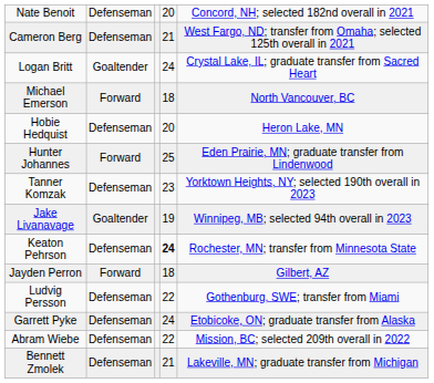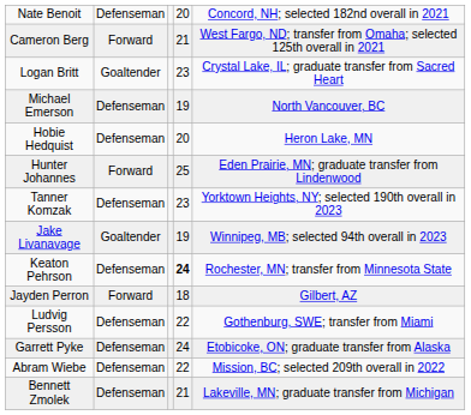 <table class="wikitable">
 <tr align="center" bgcolor="">
 <td>Nate Benoit</td>
 <td>Defenseman</td>
 <td></td>
 <td>20</td>
 <td><a href='#'>Concord, NH</a>; selected 182nd overall in <a href='#'>2021</a></td>
 </tr>
 <tr align="center" bgcolor="f0f0f0">
 <td>Cameron Berg</td>
-<td>Defenseman</td>
+<td>Forward</td>
 <td></td>
 <td>21</td>
 <td><a href='#'>West Fargo, ND</a>; transfer from <a href='#'>Omaha</a>; selected 125th overall in <a href='#'>2021</a></td>
 </tr>
 <tr align="center" bgcolor="">
 <td>Logan Britt</td>
 <td>Goaltender</td>
 <td></td>
-<td>24</td>
+<td>23</td>
 <td><a href='#'>Crystal Lake, IL</a>; graduate transfer from <a href='#'>Sacred Heart</a></td>
 </tr>
 <tr align="center" bgcolor="f0f0f0">
 <td>Michael Emerson</td>
-<td>Forward</td>
+<td>Defenseman</td>
 <td></td>
-<td>18</td>
+<td>19</td>
 <td><a href='#'>North Vancouver, BC</a></td>
 </tr>
 <tr align="center" bgcolor="">
 <td>Hobie Hedquist</td>
 <td>Defenseman</td>
 <td></td>
 <td>20</td>
 <td><a href='#'>Heron Lake, MN</a></td>
 </tr>
 <tr align="center" bgcolor="f0f0f0">
 <td>Hunter Johannes</td>
 <td>Forward</td>
 <td></td>
 <td>25</td>
 <td><a href='#'>Eden Prairie, MN</a>; graduate transfer from <a href='#'>Lindenwood</a></td>
 </tr>
 <tr align="center" bgcolor="">
 <td>Tanner Komzak</td>
 <td>Defenseman</td>
 <td></td>
 <td>23</td>
 <td><a href='#'>Yorktown Heights, NY</a>; selected 190th overall in <a href='#'>2023</a></td>
 </tr>
 <tr align="center" bgcolor="f0f0f0">
 <td><a href='#'>Jake Livanavage</a></td>
 <td>Goaltender</td>
 <td></td>
 <td>19</td>
 <td><a href='#'>Winnipeg, MB</a>; selected 94th overall in <a href='#'>2023</a></td>
 </tr>
 <tr align="center" bgcolor="">
 <td>Keaton Pehrson</td>
 <td>Defenseman</td>
 <td></td>
 <td><strong>24</strong></td>
 <td><a href='#'>Rochester, MN</a>; transfer from <a href='#'>Minnesota State</a></td>
 </tr>
 <tr align="center" bgcolor="f0f0f0">
 <td>Jayden Perron</td>
 <td>Forward</td>
 <td></td>
 <td>18</td>
 <td><a href='#'>Gilbert, AZ</a></td>
 </tr>
 <tr align="center" bgcolor="">
 <td>Ludvig Persson</td>
 <td>Defenseman</td>
 <td></td>
 <td>22</td>
 <td><a href='#'>Gothenburg, SWE</a>; transfer from <a href='#'>Miami</a></td>
 </tr>
 <tr align="center" bgcolor="f0f0f0">
 <td>Garrett Pyke</td>
 <td>Defenseman</td>
 <td></td>
 <td>24</td>
 <td><a href='#'>Etobicoke, ON</a>; graduate transfer from <a href='#'>Alaska</a></td>
 </tr>
 <tr align="center" bgcolor="">
 <td>Abram Wiebe</td>
 <td>Defenseman</td>
 <td></td>
 <td>22</td>
 <td><a href='#'>Mission, BC</a>; selected 209th overall in <a href='#'>2022</a></td>
 </tr>
 <tr align="center" bgcolor="f0f0f0">
 <td>Bennett Zmolek</td>
 <td>Defenseman</td>
 <td></td>
 <td>21</td>
 <td><a href='#'>Lakeville, MN</a>; graduate transfer from <a href='#'>Michigan</a></td>
 </tr>
 </table>
